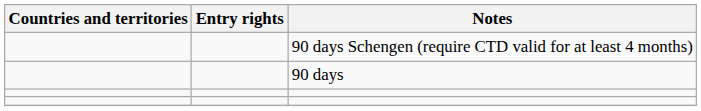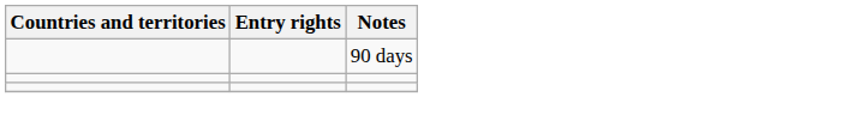 <table class="wikitable" style="font-size: smaller; table-layout: fixed;">
 <tr>
 <th>Countries and territories</th>
 <th>Entry rights</th>
 <th>Notes</th>
-</tr>
-<tr>
-<td></td>
-<td></td>
-<td>90 days Schengen (require CTD valid for at least 4 months)</td>
 </tr>
 <tr>
 <td></td>
 <td></td>
 <td>90 days</td>
 </tr>
 <tr>
 <td></td>
 <td></td>
 <td></td>
 </tr>
 <tr>
 <td></td>
 <td></td>
 <td></td>
 </tr>
 <tr>
 </tr>
 </table>
